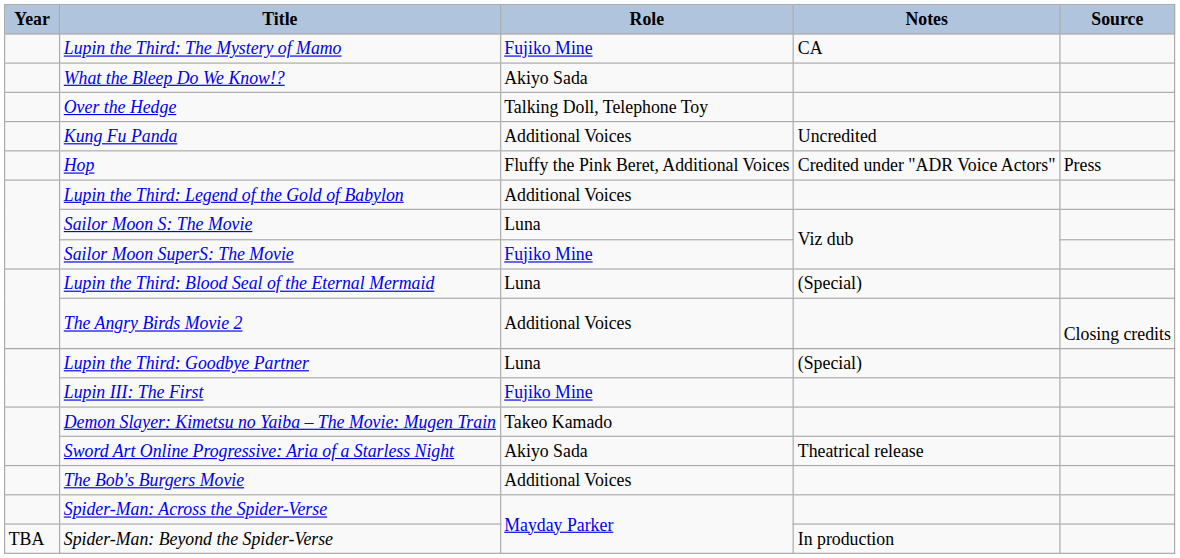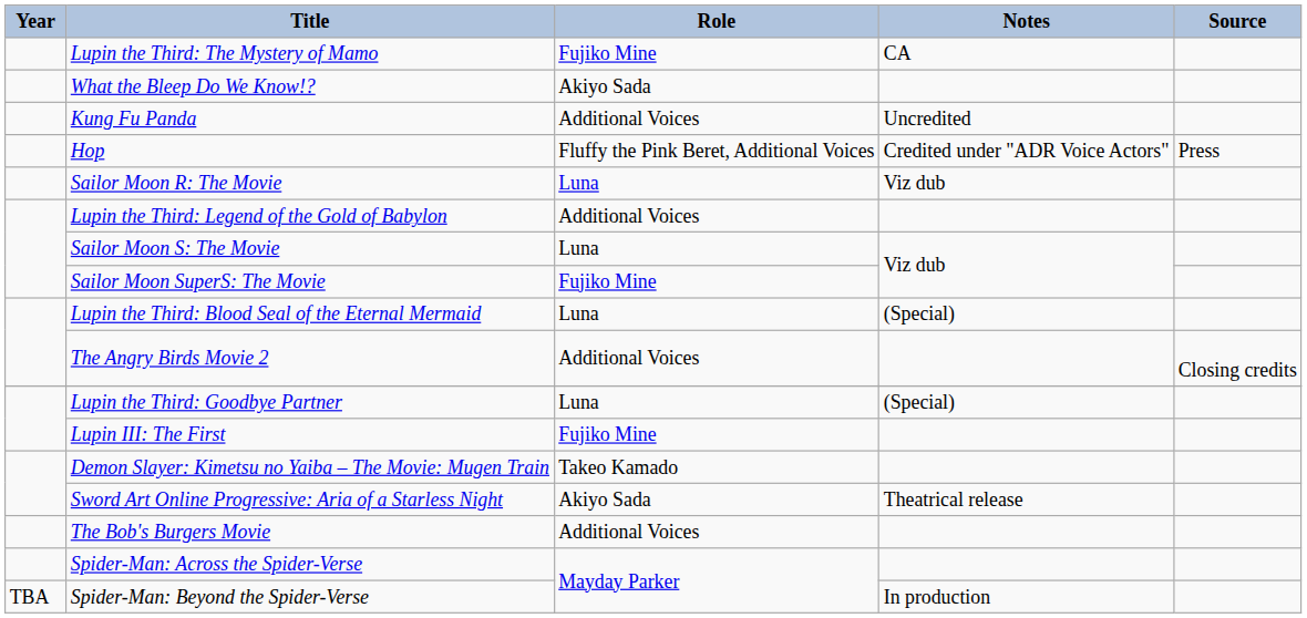 <table class="wikitable sortable plainrowheaders" style="width=95%; font-size: 95%;">
 <tr>
 <th scope="col" style="background:#b0c4de; width:40px;">Year </th>
 <th scope="col" style="background:#b0c4de;">Title</th>
 <th scope="col" style="background:#b0c4de;">Role</th>
 <th scope="col" style="background:#b0c4de;" class="unsortable">Notes</th>
 <th scope="col" style="background:#b0c4de;" class="unsortable">Source</th>
 </tr>
 <tr>
 <td></td>
 <td><em><a href='#'>Lupin the Third: The Mystery of Mamo</a></em></td>
 <td><a href='#'>Fujiko Mine</a></td>
 <td>CA</td>
 </tr>
 <tr>
 <td></td>
 <td><em><a href='#'>What the Bleep Do We Know!?</a></em></td>
 <td>Akiyo Sada</td>
 <td></td>
 <td></td>
 </tr>
 <tr>
 <td></td>
-<td><em><a href='#'>Over the Hedge</a></em></td>
-<td>Talking Doll, Telephone Toy</td>
-<td></td>
-<td></td>
-</tr>
-<tr>
-<td></td>
 <td><em><a href='#'>Kung Fu Panda</a></em></td>
 <td>Additional Voices</td>
 <td>Uncredited</td>
 <td></td>
 </tr>
 <tr>
 <td></td>
 <td><em><a href='#'>Hop</a></em></td>
 <td>Fluffy the Pink Beret, Additional Voices</td>
 <td>Credited under "ADR Voice Actors"</td>
 <td>Press</td>
+</tr>
+<tr>
+<td></td>
+<td><em><a href='#'>Sailor Moon R: The Movie</a></em></td>
+<td><a href='#'>Luna</a></td>
+<td>Viz dub</td>
+<td></td>
 </tr>
 <tr>
 <td rowspan="3"></td>
 <td><em><a href='#'>Lupin the Third: Legend of the Gold of Babylon</a></em></td>
 <td>Additional Voices</td>
 <td></td>
 <td></td>
 </tr>
 <tr>
 <td><em><a href='#'>Sailor Moon S: The Movie</a></em></td>
 <td>Luna</td>
 <td rowspan="2">Viz dub</td>
 <td></td>
 </tr>
 <tr>
 <td><em><a href='#'>Sailor Moon SuperS: The Movie</a></em></td>
 <td><a href='#'>Fujiko Mine</a></td>
 <td></td>
 </tr>
 <tr>
 <td rowspan="2"></td>
 <td><em><a href='#'>Lupin the Third: Blood Seal of the Eternal Mermaid</a></em></td>
 <td>Luna</td>
 <td>(Special)</td>
 <td></td>
 </tr>
 <tr>
 <td><em><a href='#'>The Angry Birds Movie 2</a></em></td>
 <td>Additional Voices</td>
 <td></td>
 <td><br>Closing credits</td>
 </tr>
 <tr>
 </tr>
 <tr>
 <td rowspan="2"></td>
 <td><em><a href='#'>Lupin the Third: Goodbye Partner</a></em></td>
 <td>Luna</td>
 <td>(Special)</td>
 <td></td>
 </tr>
 <tr>
 <td><em><a href='#'>Lupin III: The First</a></em></td>
 <td><a href='#'>Fujiko Mine</a></td>
 <td></td>
 <td></td>
 </tr>
 <tr>
 <td rowspan="2"></td>
 <td><em><a href='#'>Demon Slayer: Kimetsu no Yaiba – The Movie: Mugen Train</a></em></td>
 <td>Takeo Kamado</td>
 <td></td>
 <td></td>
 </tr>
 <tr>
 <td><em><a href='#'>Sword Art Online Progressive: Aria of a Starless Night</a></em></td>
 <td>Akiyo Sada</td>
 <td>Theatrical release</td>
 </tr>
 <tr>
 <td></td>
 <td><em><a href='#'>The Bob's Burgers Movie</a></em></td>
 <td>Additional Voices</td>
 <td></td>
 <td></td>
 </tr>
 <tr>
 <td></td>
 <td><em><a href='#'>Spider-Man: Across the Spider-Verse</a></em></td>
 <td rowspan="2"><a href='#'>Mayday Parker</a></td>
 <td></td>
 <td></td>
 </tr>
 <tr>
 <td>TBA</td>
 <td><em>Spider-Man: Beyond the Spider-Verse</em></td>
 <td>In production</td>
 <td></td>
 </tr>
 </table>
